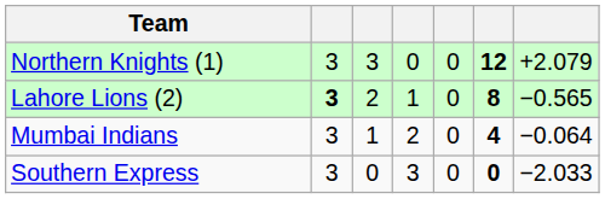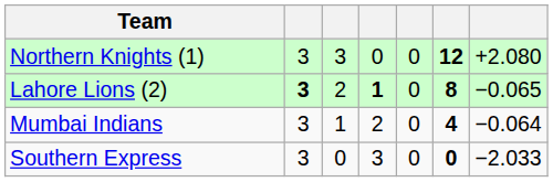 <table class="wikitable" style="text-align: center">
 <tr>
 <th style="width:200px">Team</th>
 <th style="width:20px"></th>
 <th style="width:20px"></th>
 <th style="width:20px"></th>
 <th style="width:20px"></th>
 <th style="width:20px"></th>
 <th style="width:50px"></th>
 </tr>
 <tr style="background:#cfc">
 <td ! style="text-align:left;"> <a href='#'>Northern Knights</a> (1)</td>
 <td>3</td>
 <td>3</td>
 <td>0</td>
 <td>0</td>
 <td><strong>12</strong></td>
-<td>+2.079</td>
+<td>+2.080</td>
 </tr>
 <tr style="background:#cfc">
 <td ! style="text-align:left;"> <a href='#'>Lahore Lions</a> (2)</td>
 <td><strong>3</strong></td>
 <td>2</td>
-<td>1</td>
+<td><strong>1</strong></td>
 <td>0</td>
 <td><strong>8</strong></td>
-<td>−0.565</td>
+<td>−0.065</td>
 </tr>
 <tr>
 <td !  style="text-align:left;"> <a href='#'>Mumbai Indians</a></td>
 <td>3</td>
 <td>1</td>
 <td>2</td>
 <td>0</td>
 <td><strong>4</strong></td>
 <td>−0.064</td>
 </tr>
 <tr>
 <td style="text-align:left"> <a href='#'>Southern Express</a></td>
 <td>3</td>
 <td>0</td>
 <td>3</td>
 <td>0</td>
 <td><strong>0</strong></td>
 <td>−2.033</td>
 </tr>
 </table>
